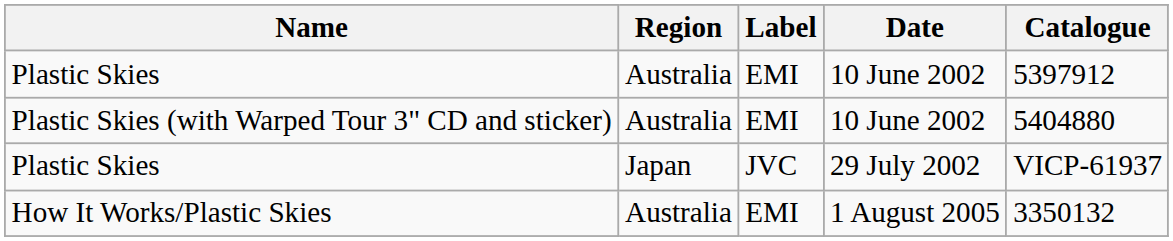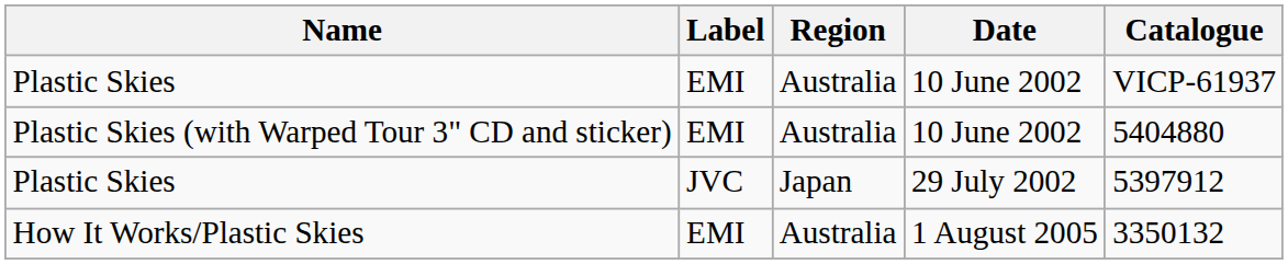 <table class="wikitable">
 <tr>
 <th>Name</th>
+<th>Label</th>
 <th>Region</th>
-<th>Label</th>
 <th>Date</th>
 <th>Catalogue</th>
 </tr>
 <tr>
 <td>Plastic Skies</td>
+<td>EMI</td>
 <td>Australia</td>
-<td>EMI</td>
 <td>10 June 2002</td>
-<td>5397912</td>
+<td>VICP-61937</td>
 </tr>
 <tr>
 <td>Plastic Skies (with Warped Tour 3" CD and sticker)</td>
+<td>EMI</td>
 <td>Australia</td>
-<td>EMI</td>
 <td>10 June 2002</td>
 <td>5404880</td>
 </tr>
 <tr>
 <td>Plastic Skies</td>
+<td>JVC</td>
 <td>Japan</td>
-<td>JVC</td>
 <td>29 July 2002</td>
-<td>VICP-61937</td>
+<td>5397912</td>
 </tr>
 <tr>
 <td>How It Works/Plastic Skies</td>
+<td>EMI</td>
 <td>Australia</td>
-<td>EMI</td>
 <td>1 August 2005</td>
 <td>3350132</td>
 </tr>
 </table>
